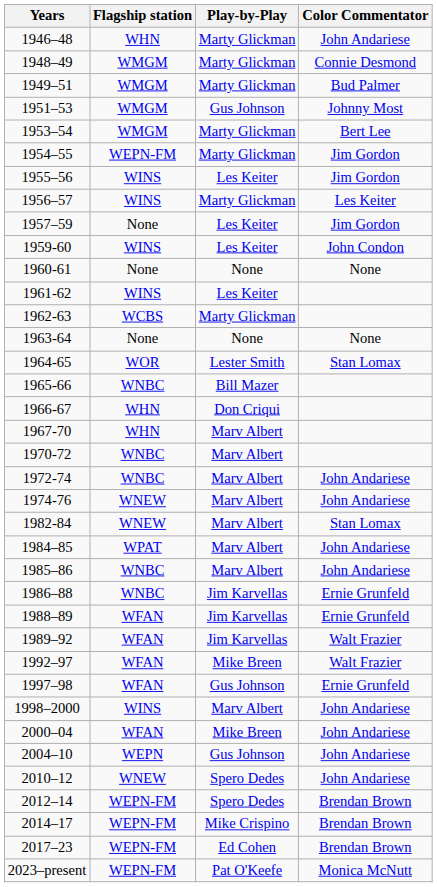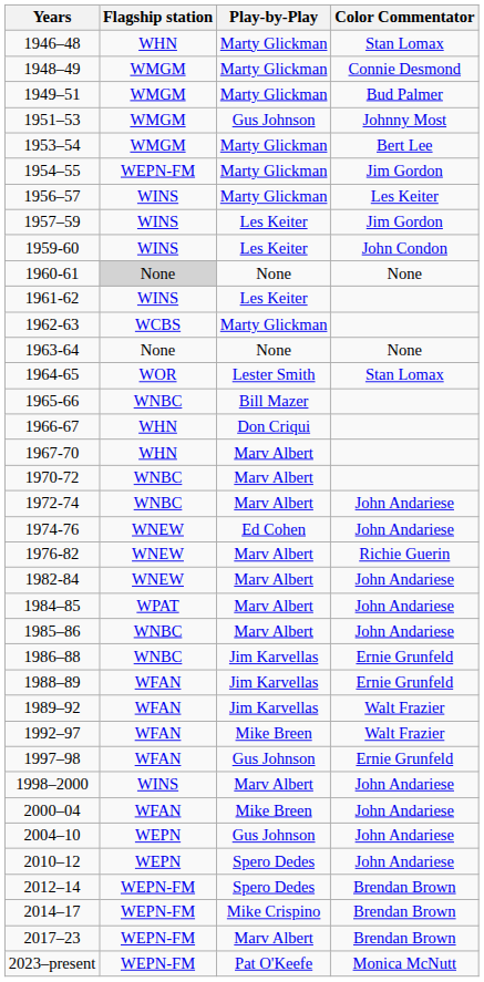 <table class="wikitable" style="text-align: center;">
 <tr>
 <th>Years</th>
 <th>Flagship station</th>
 <th>Play-by-Play</th>
 <th>Color Commentator</th>
 </tr>
 <tr>
 <td>1946–48</td>
 <td><a href='#'>WHN</a></td>
 <td><a href='#'>Marty Glickman</a></td>
-<td><a href='#'>John Andariese</a></td>
+<td><a href='#'>Stan Lomax</a></td>
 </tr>
 <tr>
 <td>1948–49</td>
 <td><a href='#'>WMGM</a></td>
 <td><a href='#'>Marty Glickman</a></td>
 <td><a href='#'>Connie Desmond</a></td>
 </tr>
 <tr>
 <td>1949–51</td>
 <td><a href='#'>WMGM</a></td>
 <td><a href='#'>Marty Glickman</a></td>
 <td><a href='#'>Bud Palmer</a></td>
 </tr>
 <tr>
 <td>1951–53</td>
 <td><a href='#'>WMGM</a></td>
 <td><a href='#'>Gus Johnson</a></td>
 <td><a href='#'>Johnny Most</a></td>
 </tr>
 <tr>
 <td>1953–54</td>
 <td><a href='#'>WMGM</a></td>
 <td><a href='#'>Marty Glickman</a></td>
 <td><a href='#'>Bert Lee</a></td>
 </tr>
 <tr>
 <td>1954–55</td>
 <td><a href='#'>WEPN-FM</a></td>
 <td><a href='#'>Marty Glickman</a></td>
 <td><a href='#'>Jim Gordon</a></td>
 </tr>
 <tr>
-<td>1955–56</td>
-<td><a href='#'>WINS</a></td>
-<td><a href='#'>Les Keiter</a></td>
-<td><a href='#'>Jim Gordon</a></td>
-</tr>
-<tr>
 <td>1956–57</td>
 <td><a href='#'>WINS</a></td>
 <td><a href='#'>Marty Glickman</a></td>
 <td><a href='#'>Les Keiter</a></td>
 </tr>
 <tr>
 <td>1957–59</td>
-<td>None</td>
+<td><a href='#'>WINS</a></td>
 <td><a href='#'>Les Keiter</a></td>
 <td><a href='#'>Jim Gordon</a></td>
 </tr>
 <tr>
 <td>1959-60</td>
 <td><a href='#'>WINS</a></td>
 <td><a href='#'>Les Keiter</a></td>
 <td><a href='#'>John Condon</a></td>
 </tr>
 <tr>
 <td>1960-61</td>
-<td>None</td>
+<td style="background: lightgrey;">None</td>
 <td>None</td>
 <td>None</td>
 </tr>
 <tr>
 <td>1961-62</td>
 <td><a href='#'>WINS</a></td>
 <td><a href='#'>Les Keiter</a></td>
 <td></td>
 </tr>
 <tr>
 <td>1962-63</td>
 <td><a href='#'>WCBS</a></td>
 <td><a href='#'>Marty Glickman</a></td>
 <td></td>
 </tr>
 <tr>
 <td>1963-64</td>
 <td>None</td>
 <td>None</td>
 <td>None</td>
 </tr>
 <tr>
 <td>1964-65</td>
 <td><a href='#'>WOR</a></td>
 <td><a href='#'>Lester Smith</a></td>
 <td><a href='#'>Stan Lomax</a></td>
 </tr>
 <tr>
 <td>1965-66</td>
 <td><a href='#'>WNBC</a></td>
 <td><a href='#'>Bill Mazer</a></td>
 <td></td>
 </tr>
 <tr>
 <td>1966-67</td>
 <td><a href='#'>WHN</a></td>
 <td><a href='#'>Don Criqui</a></td>
 <td></td>
 </tr>
 <tr>
 <td>1967-70</td>
 <td><a href='#'>WHN</a></td>
 <td><a href='#'>Marv Albert</a></td>
 <td></td>
 </tr>
 <tr>
 <td>1970-72</td>
 <td><a href='#'>WNBC</a></td>
 <td><a href='#'>Marv Albert</a></td>
 <td></td>
 </tr>
 <tr>
 <td>1972-74</td>
 <td><a href='#'>WNBC</a></td>
 <td><a href='#'>Marv Albert</a></td>
 <td><a href='#'>John Andariese</a></td>
 </tr>
 <tr>
 <td>1974-76</td>
 <td><a href='#'>WNEW</a></td>
+<td><a href='#'>Ed Cohen</a></td>
+<td><a href='#'>John Andariese</a></td>
+</tr>
+<tr>
+<td>1976-82</td>
+<td><a href='#'>WNEW</a></td>
 <td><a href='#'>Marv Albert</a></td>
-<td><a href='#'>John Andariese</a></td>
+<td><a href='#'>Richie Guerin</a></td>
 </tr>
 <tr>
 <td>1982-84</td>
 <td><a href='#'>WNEW</a></td>
 <td><a href='#'>Marv Albert</a></td>
-<td><a href='#'>Stan Lomax</a></td>
+<td><a href='#'>John Andariese</a></td>
 </tr>
 <tr>
 <td>1984–85</td>
 <td><a href='#'>WPAT</a></td>
 <td><a href='#'>Marv Albert</a></td>
 <td><a href='#'>John Andariese</a></td>
 </tr>
 <tr>
 <td>1985–86</td>
 <td><a href='#'>WNBC</a></td>
 <td><a href='#'>Marv Albert</a></td>
 <td><a href='#'>John Andariese</a></td>
 </tr>
 <tr>
 <td>1986–88</td>
 <td><a href='#'>WNBC</a></td>
 <td><a href='#'>Jim Karvellas</a></td>
 <td><a href='#'>Ernie Grunfeld</a></td>
 </tr>
 <tr>
 <td>1988–89</td>
 <td><a href='#'>WFAN</a></td>
 <td><a href='#'>Jim Karvellas</a></td>
 <td><a href='#'>Ernie Grunfeld</a></td>
 </tr>
 <tr>
 <td>1989–92</td>
 <td><a href='#'>WFAN</a></td>
 <td><a href='#'>Jim Karvellas</a></td>
 <td><a href='#'>Walt Frazier</a></td>
 </tr>
 <tr>
 <td>1992–97</td>
 <td><a href='#'>WFAN</a></td>
 <td><a href='#'>Mike Breen</a></td>
 <td><a href='#'>Walt Frazier</a></td>
 </tr>
 <tr>
 <td>1997–98</td>
 <td><a href='#'>WFAN</a></td>
 <td><a href='#'>Gus Johnson</a></td>
 <td><a href='#'>Ernie Grunfeld</a></td>
 </tr>
 <tr>
 <td>1998–2000</td>
 <td><a href='#'>WINS</a></td>
 <td><a href='#'>Marv Albert</a></td>
 <td><a href='#'>John Andariese</a></td>
 </tr>
 <tr>
 <td>2000–04</td>
 <td><a href='#'>WFAN</a></td>
 <td><a href='#'>Mike Breen</a></td>
 <td><a href='#'>John Andariese</a></td>
 </tr>
 <tr>
 <td>2004–10</td>
 <td><a href='#'>WEPN</a></td>
 <td><a href='#'>Gus Johnson</a></td>
 <td><a href='#'>John Andariese</a></td>
 </tr>
 <tr>
 <td>2010–12</td>
-<td><a href='#'>WNEW</a></td>
+<td><a href='#'>WEPN</a></td>
 <td><a href='#'>Spero Dedes</a></td>
 <td><a href='#'>John Andariese</a></td>
 </tr>
 <tr>
 <td>2012–14</td>
 <td><a href='#'>WEPN-FM</a></td>
 <td><a href='#'>Spero Dedes</a></td>
 <td><a href='#'>Brendan Brown</a></td>
 </tr>
 <tr>
 <td>2014–17</td>
 <td><a href='#'>WEPN-FM</a></td>
 <td><a href='#'>Mike Crispino</a></td>
 <td><a href='#'>Brendan Brown</a></td>
 </tr>
 <tr>
 <td>2017–23</td>
 <td><a href='#'>WEPN-FM</a></td>
-<td><a href='#'>Ed Cohen</a></td>
+<td><a href='#'>Marv Albert</a></td>
 <td><a href='#'>Brendan Brown</a></td>
 </tr>
 <tr>
 <td>2023–present</td>
 <td><a href='#'>WEPN-FM</a></td>
 <td><a href='#'>Pat O'Keefe</a></td>
 <td><a href='#'>Monica McNutt</a></td>
 </tr>
 </table>
